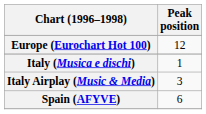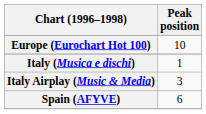 <table class="wikitable sortable plainrowheaders" style="text-align:center">
 <tr>
 <th>Chart (1996–1998)</th>
 <th>Peak<br>position</th>
 </tr>
 <tr>
 </tr>
 <tr>
 <th scope="row">Europe (<a href='#'>Eurochart Hot 100</a>)</th>
-<td>12</td>
+<td>10</td>
 </tr>
 <tr>
 </tr>
 <tr>
 </tr>
 <tr>
 <th scope="row">Italy (<em><a href='#'>Musica e dischi</a></em>)</th>
 <td>1</td>
 </tr>
 <tr>
 <th scope="row">Italy Airplay (<em><a href='#'>Music & Media</a></em>)</th>
 <td>3</td>
 </tr>
 <tr>
 <th scope="row">Spain (<a href='#'>AFYVE</a>)</th>
 <td>6</td>
 </tr>
 <tr>
 </tr>
 <tr>
 </tr>
 </table>
